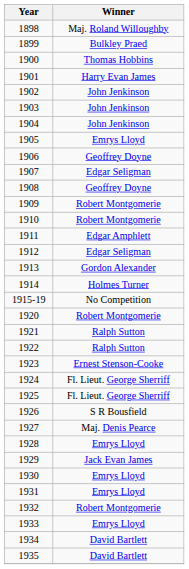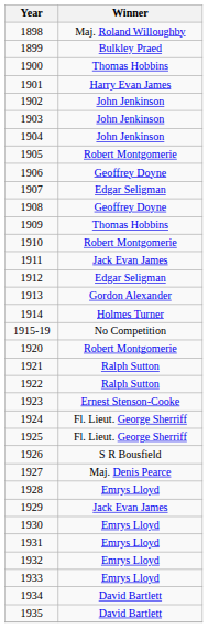 <table class="wikitable" style="text-align:center">
 <tr>
 <th width=70>Year</th>
 <th width=200>Winner</th>
 </tr>
 <tr>
 <td>1898</td>
 <td>Maj. <a href='#'>Roland Willoughby</a></td>
 </tr>
 <tr>
 <td>1899</td>
 <td><a href='#'>Bulkley Praed</a></td>
 </tr>
 <tr>
 <td>1900</td>
 <td><a href='#'>Thomas Hobbins</a></td>
 </tr>
 <tr>
 <td>1901</td>
 <td><a href='#'>Harry Evan James</a></td>
 </tr>
 <tr>
 <td>1902</td>
 <td><a href='#'>John Jenkinson</a></td>
 </tr>
 <tr>
 <td>1903</td>
 <td><a href='#'>John Jenkinson</a></td>
 </tr>
 <tr>
 <td>1904</td>
 <td><a href='#'>John Jenkinson</a></td>
 </tr>
 <tr>
 <td>1905</td>
-<td><a href='#'>Emrys Lloyd</a></td>
+<td><a href='#'>Robert Montgomerie</a></td>
 </tr>
 <tr>
 <td>1906</td>
 <td><a href='#'>Geoffrey Doyne</a></td>
 </tr>
 <tr>
 <td>1907</td>
 <td><a href='#'>Edgar Seligman</a></td>
 </tr>
 <tr>
 <td>1908</td>
 <td><a href='#'>Geoffrey Doyne</a></td>
 </tr>
 <tr>
 <td>1909</td>
-<td><a href='#'>Robert Montgomerie</a></td>
+<td><a href='#'>Thomas Hobbins</a></td>
 </tr>
 <tr>
 <td>1910</td>
 <td><a href='#'>Robert Montgomerie</a></td>
 </tr>
 <tr>
 <td>1911</td>
-<td><a href='#'>Edgar Amphlett</a></td>
+<td><a href='#'>Jack Evan James</a></td>
 </tr>
 <tr>
 <td>1912</td>
 <td><a href='#'>Edgar Seligman</a></td>
 </tr>
 <tr>
 <td>1913</td>
 <td><a href='#'>Gordon Alexander</a></td>
 </tr>
 <tr>
 <td>1914</td>
 <td><a href='#'>Holmes Turner</a></td>
 </tr>
 <tr>
 <td>1915-19</td>
 <td>No Competition</td>
 </tr>
 <tr>
 <td>1920</td>
 <td><a href='#'>Robert Montgomerie</a></td>
 </tr>
 <tr>
 <td>1921</td>
 <td><a href='#'>Ralph Sutton</a></td>
 </tr>
 <tr>
 <td>1922</td>
 <td><a href='#'>Ralph Sutton</a></td>
 </tr>
 <tr>
 <td>1923</td>
 <td><a href='#'>Ernest Stenson-Cooke</a></td>
 </tr>
 <tr>
 <td>1924</td>
 <td>Fl. Lieut. <a href='#'>George Sherriff</a></td>
 </tr>
 <tr>
 <td>1925</td>
 <td>Fl. Lieut. <a href='#'>George Sherriff</a></td>
 </tr>
 <tr>
 <td>1926</td>
 <td>S R Bousfield</td>
 </tr>
 <tr>
 <td>1927</td>
 <td>Maj. <a href='#'>Denis Pearce</a></td>
 </tr>
 <tr>
 <td>1928</td>
 <td><a href='#'>Emrys Lloyd</a></td>
 </tr>
 <tr>
 <td>1929</td>
 <td><a href='#'>Jack Evan James</a></td>
 </tr>
 <tr>
 <td>1930</td>
 <td><a href='#'>Emrys Lloyd</a></td>
 </tr>
 <tr>
 <td>1931</td>
 <td><a href='#'>Emrys Lloyd</a></td>
 </tr>
 <tr>
 <td>1932</td>
-<td><a href='#'>Robert Montgomerie</a></td>
+<td><a href='#'>Emrys Lloyd</a></td>
 </tr>
 <tr>
 <td>1933</td>
 <td><a href='#'>Emrys Lloyd</a></td>
 </tr>
 <tr>
 <td>1934</td>
 <td><a href='#'>David Bartlett</a></td>
 </tr>
 <tr>
 <td>1935</td>
 <td><a href='#'>David Bartlett</a></td>
 </tr>
 <tr>
 </tr>
 </table>
